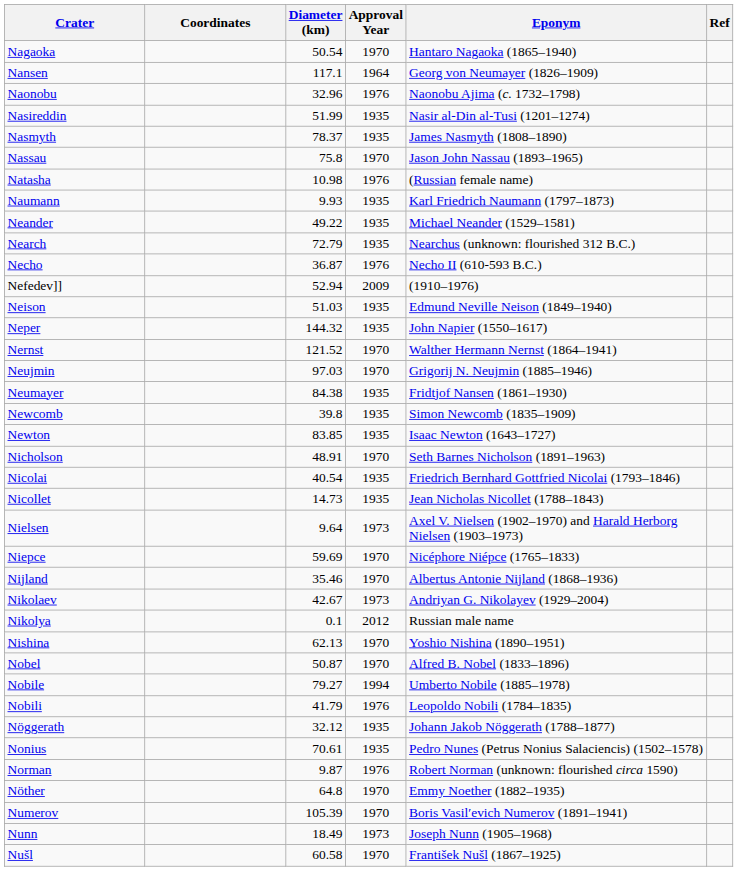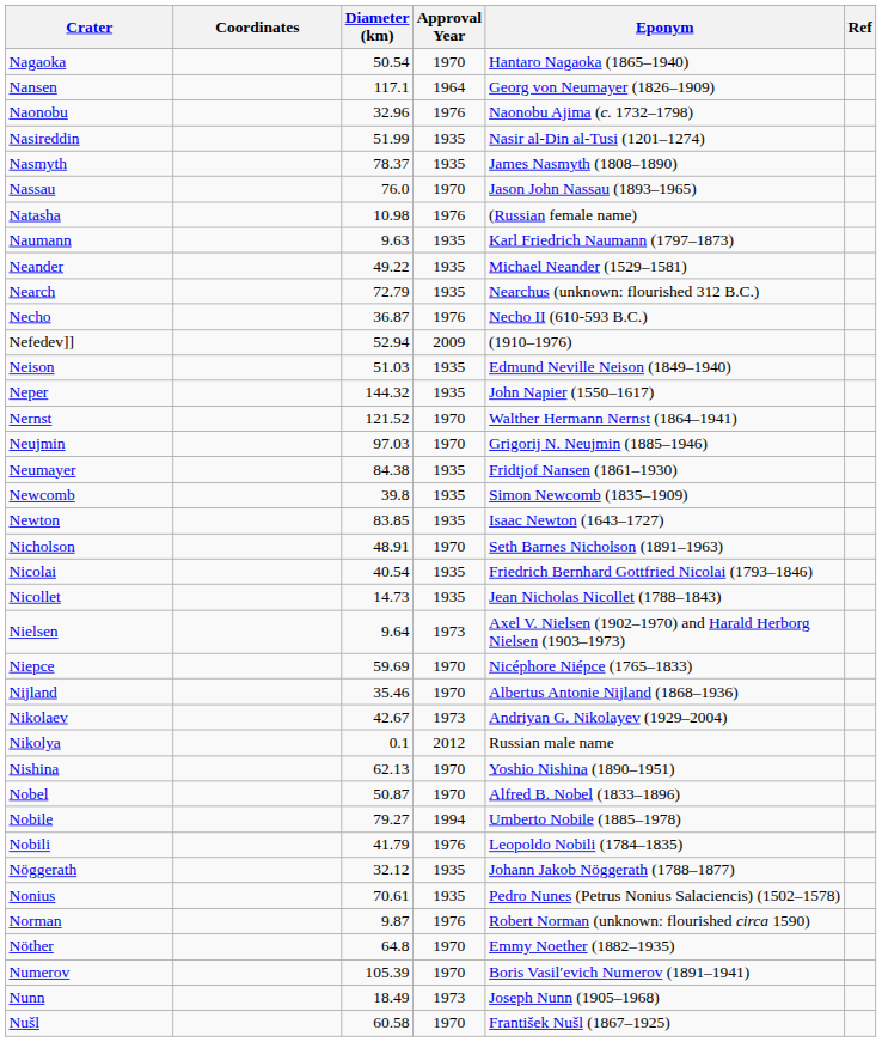 <table class="wikitable sortable" style="min-width: 90%">
 <tr>
 <th style="width:10em"><a href='#'>Crater</a></th>
 <th data-sort-type="number" style="width:10em">Coordinates</th>
 <th><a href='#'>Diameter</a><br>(km)</th>
 <th>Approval<br>Year</th>
 <th><a href='#'>Eponym</a></th>
 <th>Ref</th>
 </tr>
 <tr id="Nagaoka">
 <td><a href='#'>Nagaoka</a></td>
 <td></td>
 <td align=right>50.54</td>
 <td align=center>1970</td>
 <td><a href='#'>Hantaro Nagaoka</a> (1865–1940)</td>
 <td></td>
 </tr>
 <tr id="Nansen">
 <td><a href='#'>Nansen</a></td>
 <td></td>
 <td align=right>117.1</td>
 <td align=center>1964</td>
 <td><a href='#'>Georg von Neumayer</a> (1826–1909)</td>
 <td></td>
 </tr>
 <tr id="Naonobu">
 <td><a href='#'>Naonobu</a></td>
 <td></td>
 <td align=right>32.96</td>
 <td align=center>1976</td>
 <td><a href='#'>Naonobu Ajima</a> (<em>c.</em> 1732–1798)</td>
 <td></td>
 </tr>
 <tr id="Nasireddin">
 <td><a href='#'>Nasireddin</a></td>
 <td></td>
 <td align=right>51.99</td>
 <td align=center>1935</td>
 <td><a href='#'>Nasir al-Din al-Tusi</a> (1201–1274)</td>
 <td></td>
 </tr>
 <tr id="Nasmyth">
 <td><a href='#'>Nasmyth</a></td>
 <td></td>
 <td align=right>78.37</td>
 <td align=center>1935</td>
 <td><a href='#'>James Nasmyth</a> (1808–1890)</td>
 <td></td>
 </tr>
 <tr id="Nassau">
 <td><a href='#'>Nassau</a></td>
 <td></td>
-<td align=right>75.8</td>
+<td align=right>76.0</td>
 <td align=center>1970</td>
 <td><a href='#'>Jason John Nassau</a> (1893–1965)</td>
 <td></td>
 </tr>
 <tr id="Natasha">
 <td><a href='#'>Natasha</a></td>
 <td></td>
 <td align=right>10.98</td>
 <td align=center>1976</td>
 <td>(<a href='#'>Russian</a> female name)</td>
 <td></td>
 </tr>
 <tr id="Naumann">
 <td><a href='#'>Naumann</a></td>
 <td></td>
-<td align=right>9.93</td>
+<td align=right>9.63</td>
 <td align=center>1935</td>
 <td><a href='#'>Karl Friedrich Naumann</a> (1797–1873)</td>
 <td></td>
 </tr>
 <tr id="Neander">
 <td><a href='#'>Neander</a></td>
 <td></td>
 <td align=right>49.22</td>
 <td align=center>1935</td>
 <td><a href='#'>Michael Neander</a> (1529–1581)</td>
 <td></td>
 </tr>
 <tr id="Nearch">
 <td><a href='#'>Nearch</a></td>
 <td></td>
 <td align=right>72.79</td>
 <td align=center>1935</td>
 <td><a href='#'>Nearchus</a> (unknown: flourished 312 B.C.)</td>
 <td></td>
 </tr>
 <tr id="Necho">
 <td><a href='#'>Necho</a></td>
 <td></td>
 <td align=right>36.87</td>
 <td align=center>1976</td>
 <td><a href='#'>Necho II</a> (610-593 B.C.)</td>
 <td></td>
 </tr>
 <tr id="Nefed'ev">
 <td [[Nefed>Nefedev]]</td>
 <td></td>
 <td align=right>52.94</td>
 <td align=center>2009</td>
 <td> (1910–1976)</td>
 <td></td>
 </tr>
 <tr id="Neison">
 <td><a href='#'>Neison</a></td>
 <td></td>
 <td align=right>51.03</td>
 <td align=center>1935</td>
 <td><a href='#'>Edmund Neville Neison</a> (1849–1940)</td>
 <td></td>
 </tr>
 <tr id="Neper">
 <td><a href='#'>Neper</a></td>
 <td></td>
 <td align=right>144.32</td>
 <td align=center>1935</td>
 <td><a href='#'>John Napier</a> (1550–1617)</td>
 <td></td>
 </tr>
 <tr id="Nernst">
 <td><a href='#'>Nernst</a></td>
 <td></td>
 <td align=right>121.52</td>
 <td align=center>1970</td>
 <td><a href='#'>Walther Hermann Nernst</a> (1864–1941)</td>
 <td></td>
 </tr>
 <tr id="Neujmin">
 <td><a href='#'>Neujmin</a></td>
 <td></td>
 <td align=right>97.03</td>
 <td align=center>1970</td>
 <td><a href='#'>Grigorij N. Neujmin</a> (1885–1946)</td>
 <td></td>
 </tr>
 <tr id="Neumayer">
 <td><a href='#'>Neumayer</a></td>
 <td></td>
 <td align=right>84.38</td>
 <td align=center>1935</td>
 <td><a href='#'>Fridtjof Nansen</a> (1861–1930)</td>
 <td></td>
 </tr>
 <tr id="Newcomb">
 <td><a href='#'>Newcomb</a></td>
 <td></td>
 <td align=right>39.8</td>
 <td align=center>1935</td>
 <td><a href='#'>Simon Newcomb</a> (1835–1909)</td>
 <td></td>
 </tr>
 <tr id="Newton">
 <td><a href='#'>Newton</a></td>
 <td></td>
 <td align=right>83.85</td>
 <td align=center>1935</td>
 <td><a href='#'>Isaac Newton</a> (1643–1727)</td>
 <td></td>
 </tr>
 <tr id="Nicholson">
 <td><a href='#'>Nicholson</a></td>
 <td></td>
 <td align=right>48.91</td>
 <td align=center>1970</td>
 <td><a href='#'>Seth Barnes Nicholson</a> (1891–1963)</td>
 <td></td>
 </tr>
 <tr id="Nicolai">
 <td><a href='#'>Nicolai</a></td>
 <td></td>
 <td align=right>40.54</td>
 <td align=center>1935</td>
 <td><a href='#'>Friedrich Bernhard Gottfried Nicolai</a> (1793–1846)</td>
 <td></td>
 </tr>
 <tr id="Nicollet">
 <td><a href='#'>Nicollet</a></td>
 <td></td>
 <td align=right>14.73</td>
 <td align=center>1935</td>
 <td><a href='#'>Jean Nicholas Nicollet</a> (1788–1843)</td>
 <td></td>
 </tr>
 <tr id="Nielsen">
 <td><a href='#'>Nielsen</a></td>
 <td></td>
 <td align=right>9.64</td>
 <td align=center>1973</td>
 <td><a href='#'>Axel V. Nielsen</a> (1902–1970) and <a href='#'>Harald Herborg Nielsen</a> (1903–1973)</td>
 <td></td>
 </tr>
 <tr id="Niepce">
 <td><a href='#'>Niepce</a></td>
 <td></td>
 <td align=right>59.69</td>
 <td align=center>1970</td>
 <td><a href='#'>Nicéphore Niépce</a> (1765–1833)</td>
 <td></td>
 </tr>
 <tr id="Nijland">
 <td><a href='#'>Nijland</a></td>
 <td></td>
 <td align=right>35.46</td>
 <td align=center>1970</td>
 <td><a href='#'>Albertus Antonie Nijland</a> (1868–1936)</td>
 <td></td>
 </tr>
 <tr id="Nikolaev">
 <td><a href='#'>Nikolaev</a></td>
 <td></td>
 <td align=right>42.67</td>
 <td align=center>1973</td>
 <td><a href='#'>Andriyan G. Nikolayev</a> (1929–2004)</td>
 <td></td>
 </tr>
 <tr id="Nikolya">
 <td><a href='#'>Nikolya</a></td>
 <td></td>
 <td align=right>0.1</td>
 <td align=center>2012</td>
 <td>Russian male name</td>
 <td></td>
 </tr>
 <tr id="Nishina">
 <td><a href='#'>Nishina</a></td>
 <td></td>
 <td align=right>62.13</td>
 <td align=center>1970</td>
 <td><a href='#'>Yoshio Nishina</a> (1890–1951)</td>
 <td></td>
 </tr>
 <tr id="Nobel">
 <td><a href='#'>Nobel</a></td>
 <td></td>
 <td align=right>50.87</td>
 <td align=center>1970</td>
 <td><a href='#'>Alfred B. Nobel</a> (1833–1896)</td>
 <td></td>
 </tr>
 <tr id="Nobile">
 <td><a href='#'>Nobile</a></td>
 <td></td>
 <td align=right>79.27</td>
 <td align=center>1994</td>
 <td><a href='#'>Umberto Nobile</a> (1885–1978)</td>
 <td></td>
 </tr>
 <tr id="Nobili">
 <td><a href='#'>Nobili</a></td>
 <td></td>
 <td align=right>41.79</td>
 <td align=center>1976</td>
 <td><a href='#'>Leopoldo Nobili</a> (1784–1835)</td>
 <td></td>
 </tr>
 <tr id="Nöggerath">
 <td><a href='#'>Nöggerath</a></td>
 <td></td>
 <td align=right>32.12</td>
 <td align=center>1935</td>
 <td><a href='#'>Johann Jakob Nöggerath</a> (1788–1877)</td>
 <td></td>
 </tr>
 <tr id="Nonius">
 <td><a href='#'>Nonius</a></td>
 <td></td>
 <td align=right>70.61</td>
 <td align=center>1935</td>
 <td><a href='#'>Pedro Nunes</a> (Petrus Nonius Salaciencis) (1502–1578)</td>
 <td></td>
 </tr>
 <tr id="Norman">
 <td><a href='#'>Norman</a></td>
 <td></td>
 <td align=right>9.87</td>
 <td align=center>1976</td>
 <td><a href='#'>Robert Norman</a> (unknown: flourished <em>circa</em> 1590)</td>
 <td></td>
 </tr>
 <tr id="Nöther">
 <td><a href='#'>Nöther</a></td>
 <td></td>
 <td align=right>64.8</td>
 <td align=center>1970</td>
 <td><a href='#'>Emmy Noether</a> (1882–1935)</td>
 <td></td>
 </tr>
 <tr id="Numerov">
 <td><a href='#'>Numerov</a></td>
 <td></td>
 <td align=right>105.39</td>
 <td align=center>1970</td>
 <td><a href='#'>Boris Vasilʹevich Numerov</a> (1891–1941)</td>
 <td></td>
 </tr>
 <tr id="Nunn">
 <td><a href='#'>Nunn</a></td>
 <td></td>
 <td align=right>18.49</td>
 <td align=center>1973</td>
 <td><a href='#'>Joseph Nunn</a> (1905–1968)</td>
 <td></td>
 </tr>
 <tr id="Nušl">
 <td><a href='#'>Nušl</a></td>
 <td></td>
 <td align=right>60.58</td>
 <td align=center>1970</td>
 <td><a href='#'>František Nušl</a> (1867–1925)</td>
 <td></td>
 </tr>
 </table>
